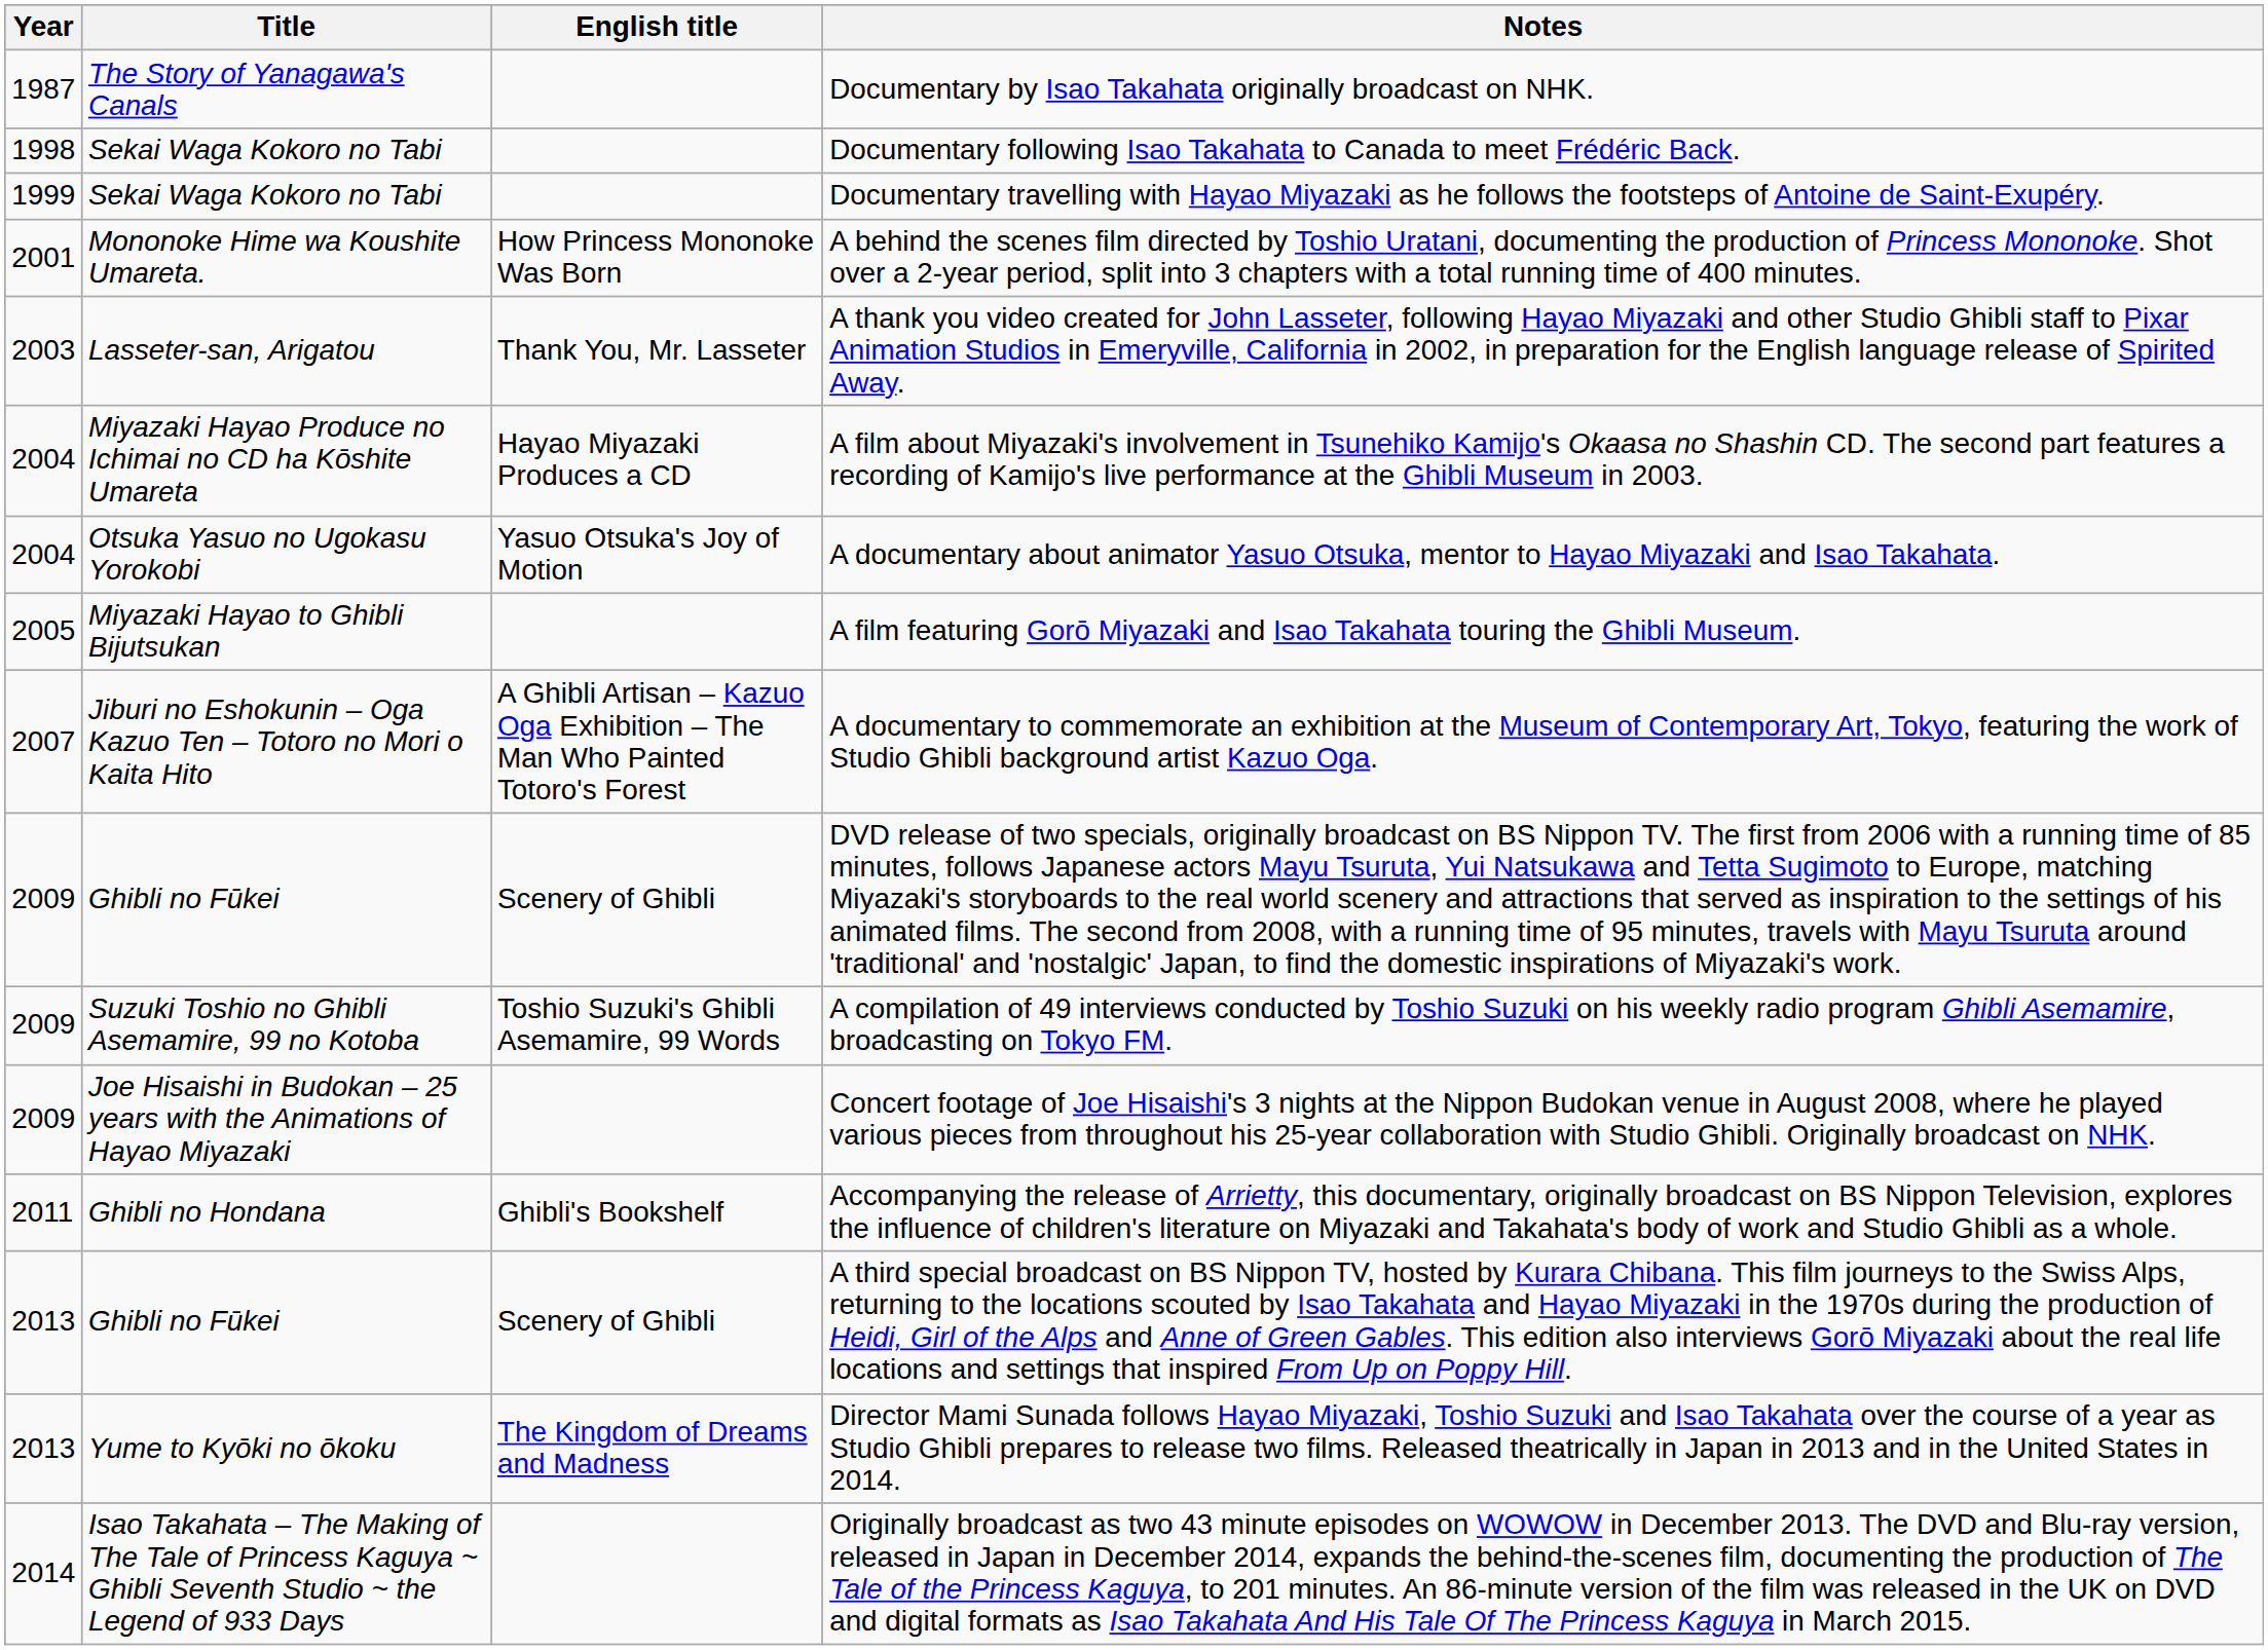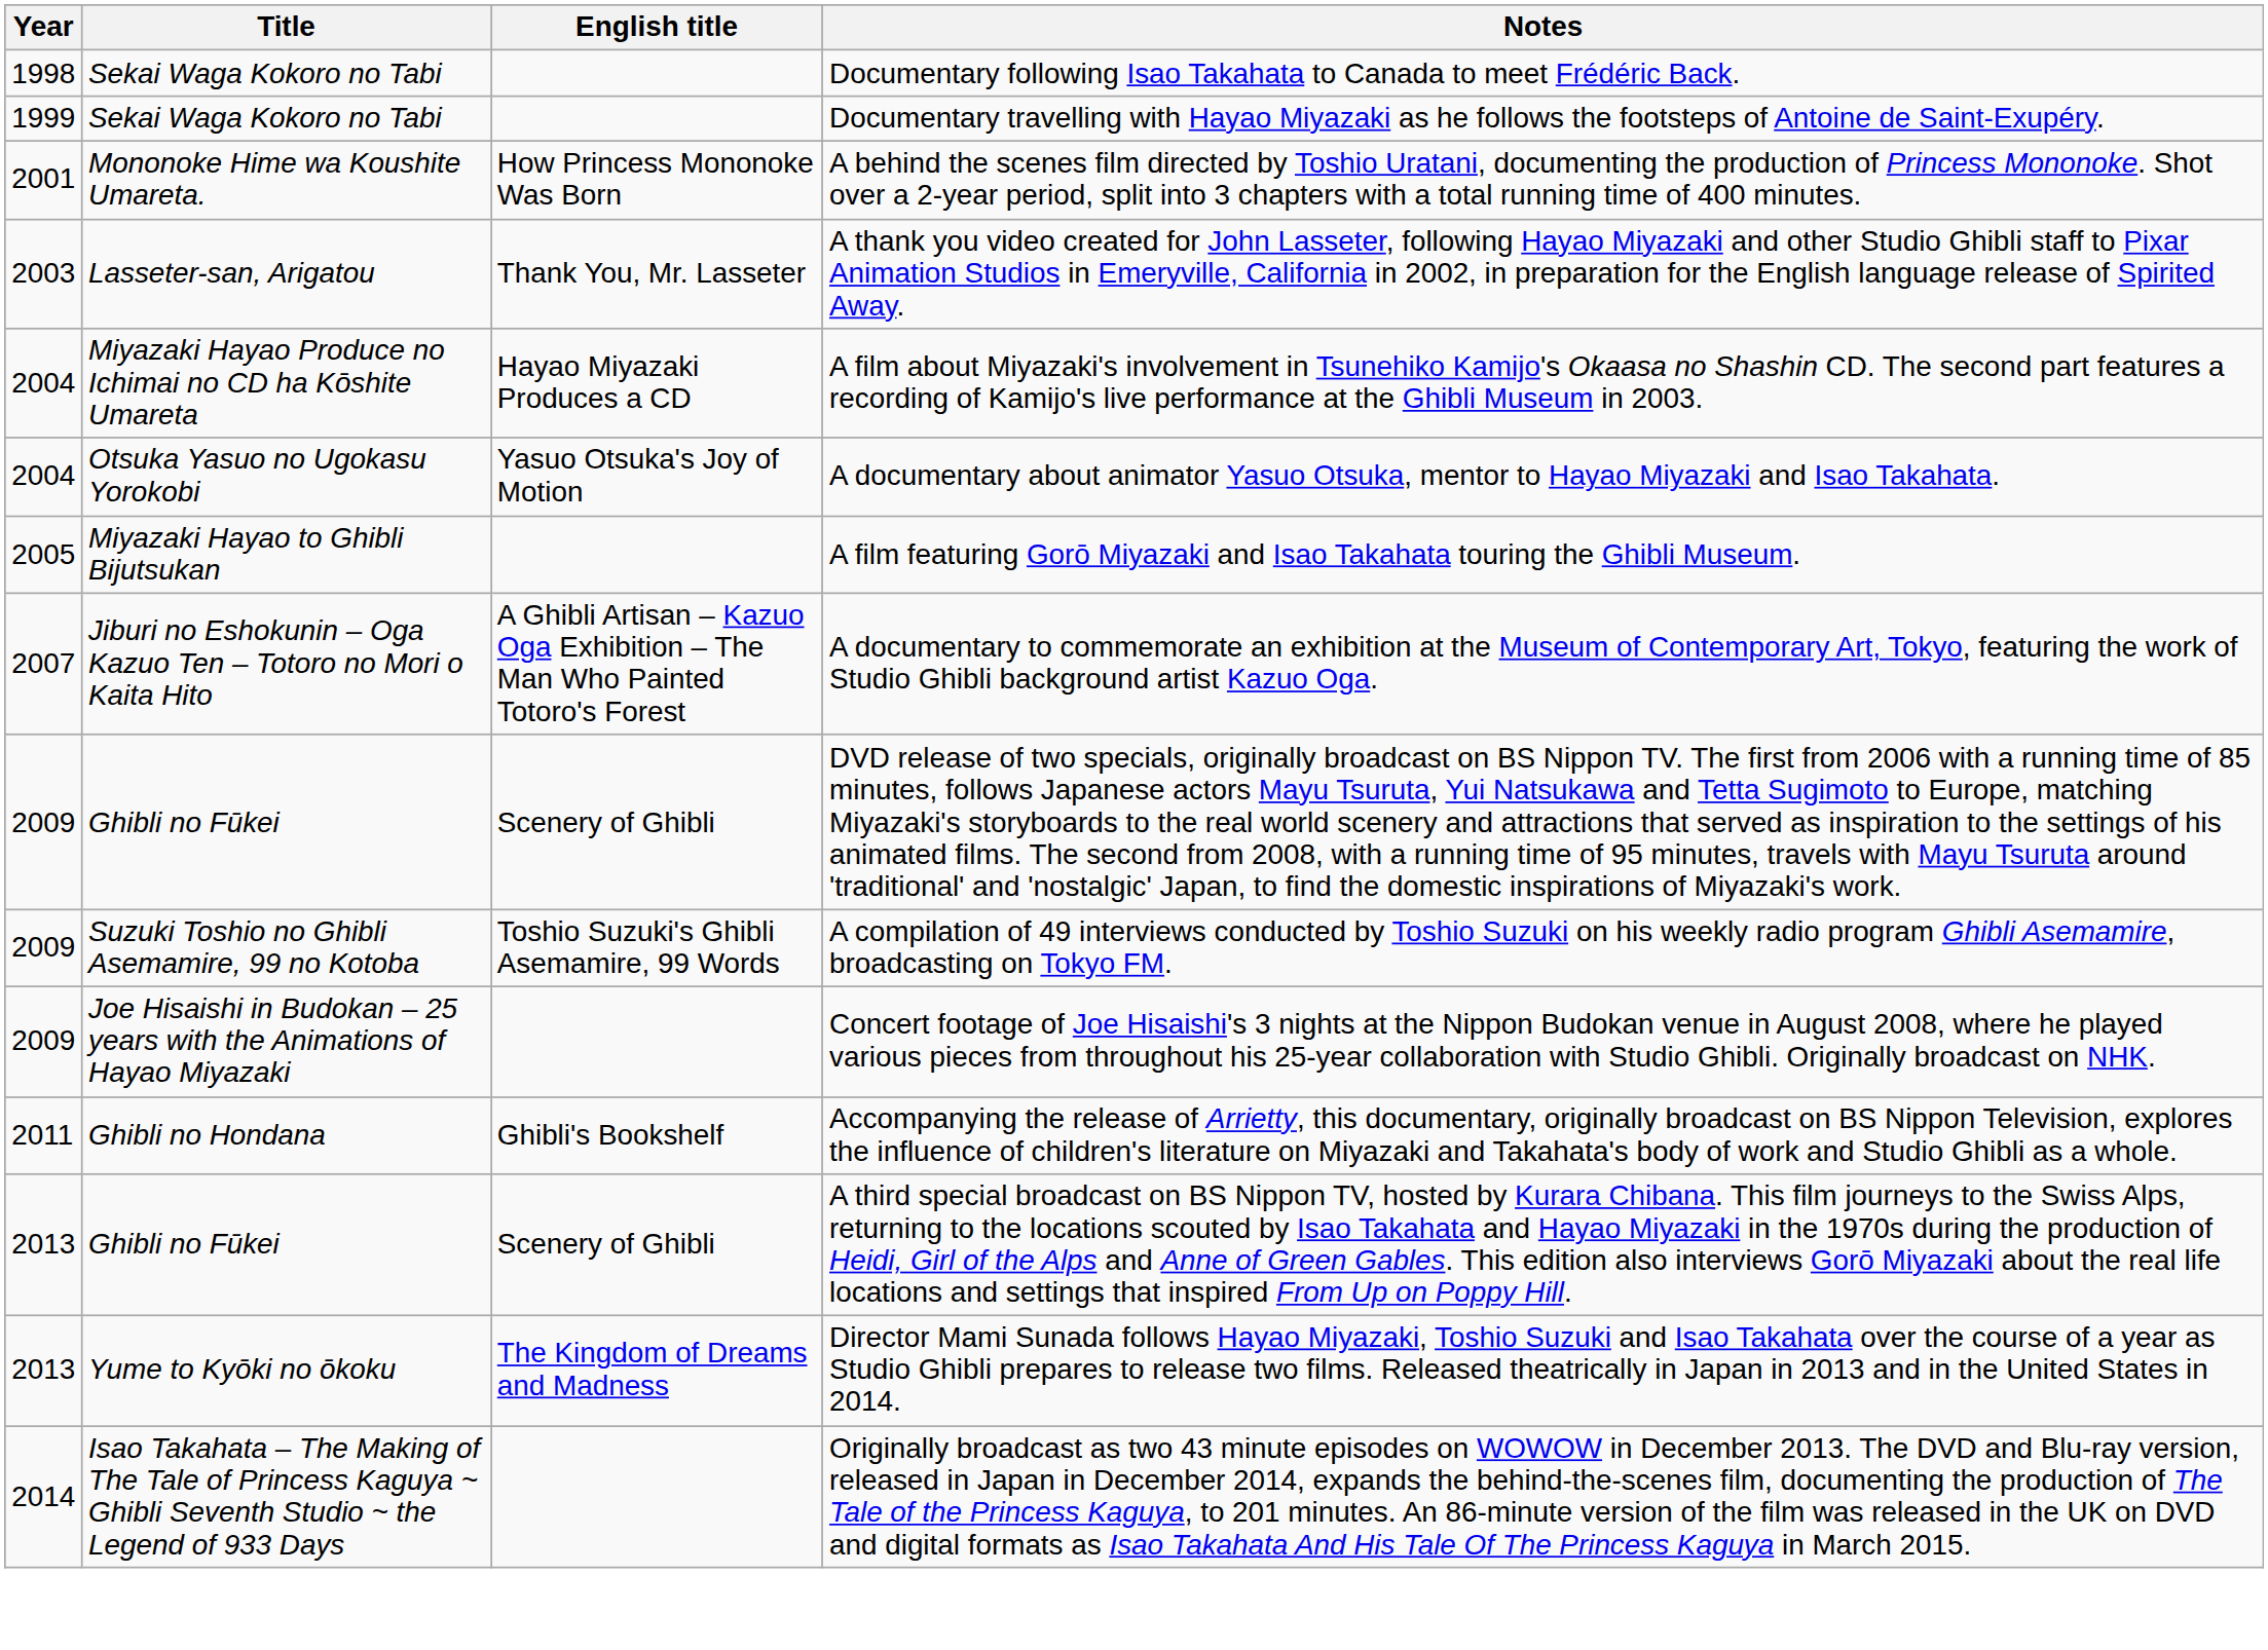 <table class="wikitable sortable"  style="width:100%;">
 <tr>
 <th data-sort-type="number">Year</th>
 <th data-sort-type="text">Title</th>
 <th data-sort-type="text">English title</th>
 <th data-sort-type="text">Notes</th>
-</tr>
-<tr>
-<td>1987</td>
-<td><em><a href='#'>The Story of Yanagawa's Canals</a></em></td>
-<td></td>
-<td>Documentary by <a href='#'>Isao Takahata</a> originally broadcast on NHK.</td>
 </tr>
 <tr>
 <td>1998</td>
 <td><em>Sekai Waga Kokoro no Tabi</em></td>
 <td></td>
 <td>Documentary following <a href='#'>Isao Takahata</a> to Canada to meet <a href='#'>Frédéric Back</a>.</td>
 </tr>
 <tr>
 <td>1999</td>
 <td><em>Sekai Waga Kokoro no Tabi</em></td>
 <td></td>
 <td>Documentary travelling with <a href='#'>Hayao Miyazaki</a> as he follows the footsteps of <a href='#'>Antoine de Saint-Exupéry</a>.</td>
 </tr>
 <tr>
 <td>2001</td>
 <td><em>Mononoke Hime wa Koushite Umareta.</em></td>
 <td>How Princess Mononoke Was Born</td>
 <td>A behind the scenes film directed by <a href='#'>Toshio Uratani</a>, documenting the production of <em><a href='#'>Princess Mononoke</a></em>. Shot over a 2-year period, split into 3 chapters with a total running time of 400 minutes.</td>
 </tr>
 <tr>
 <td>2003</td>
 <td><em>Lasseter-san, Arigatou</em></td>
 <td>Thank You, Mr. Lasseter</td>
 <td>A thank you video created for <a href='#'>John Lasseter</a>, following <a href='#'>Hayao Miyazaki</a> and other Studio Ghibli staff to <a href='#'>Pixar Animation Studios</a> in <a href='#'>Emeryville, California</a> in 2002, in preparation for the English language release of <a href='#'>Spirited Away</a>.</td>
 </tr>
 <tr>
 <td>2004</td>
 <td><em>Miyazaki Hayao Produce no Ichimai no CD ha Kōshite Umareta</em></td>
 <td>Hayao Miyazaki Produces a CD</td>
 <td>A film about Miyazaki's involvement in <a href='#'>Tsunehiko Kamijo</a>'s <em>Okaasa no Shashin</em> CD. The second part features a recording of Kamijo's live performance at the <a href='#'>Ghibli Museum</a> in 2003.</td>
 </tr>
 <tr>
 <td>2004</td>
 <td><em>Otsuka Yasuo no Ugokasu Yorokobi</em></td>
 <td>Yasuo Otsuka's Joy of Motion</td>
 <td>A documentary about animator <a href='#'>Yasuo Otsuka</a>, mentor to <a href='#'>Hayao Miyazaki</a> and <a href='#'>Isao Takahata</a>.</td>
 </tr>
 <tr>
 <td>2005</td>
 <td><em>Miyazaki Hayao to Ghibli Bijutsukan</em></td>
 <td></td>
 <td>A film featuring <a href='#'>Gorō Miyazaki</a> and <a href='#'>Isao Takahata</a> touring the <a href='#'>Ghibli Museum</a>.</td>
 </tr>
 <tr>
 <td>2007</td>
 <td><em>Jiburi no Eshokunin – Oga Kazuo Ten – Totoro no Mori o Kaita Hito</em></td>
 <td>A Ghibli Artisan – <a href='#'>Kazuo Oga</a> Exhibition – The Man Who Painted Totoro's Forest</td>
 <td>A documentary to commemorate an exhibition at the <a href='#'>Museum of Contemporary Art, Tokyo</a>, featuring the work of Studio Ghibli background artist <a href='#'>Kazuo Oga</a>.</td>
 </tr>
 <tr>
 <td>2009</td>
 <td><em>Ghibli no Fūkei</em></td>
 <td>Scenery of Ghibli</td>
 <td>DVD release of two specials, originally broadcast on BS Nippon TV. The first from 2006 with a running time of 85 minutes, follows Japanese actors <a href='#'>Mayu Tsuruta</a>, <a href='#'>Yui Natsukawa</a> and <a href='#'>Tetta Sugimoto</a> to Europe, matching Miyazaki's storyboards to the real world scenery and attractions that served as inspiration to the settings of his animated films. The second from 2008, with a running time of 95 minutes,  travels with <a href='#'>Mayu Tsuruta</a> around 'traditional' and 'nostalgic' Japan, to find the domestic inspirations of Miyazaki's work.</td>
 </tr>
 <tr>
 <td>2009</td>
 <td><em>Suzuki Toshio no Ghibli Asemamire, 99 no Kotoba</em></td>
 <td>Toshio Suzuki's Ghibli Asemamire, 99 Words</td>
 <td>A compilation of 49 interviews conducted by <a href='#'>Toshio Suzuki</a> on his weekly radio program <em><a href='#'>Ghibli Asemamire</a></em>, broadcasting on <a href='#'>Tokyo FM</a>.</td>
 </tr>
 <tr>
 <td>2009</td>
 <td><em>Joe Hisaishi in Budokan – 25 years with the Animations of Hayao Miyazaki</em></td>
 <td></td>
 <td>Concert footage of <a href='#'>Joe Hisaishi</a>'s 3 nights at the Nippon Budokan venue in August 2008, where he played various pieces from throughout his 25-year collaboration with Studio Ghibli. Originally broadcast on <a href='#'>NHK</a>.</td>
 </tr>
 <tr>
 <td>2011</td>
 <td><em>Ghibli no Hondana</em></td>
 <td>Ghibli's Bookshelf</td>
 <td>Accompanying the release of <em><a href='#'>Arrietty</a></em>, this documentary, originally broadcast on BS Nippon Television, explores the influence of children's literature on Miyazaki and Takahata's body of work and Studio Ghibli as a whole.</td>
 </tr>
 <tr>
 <td>2013</td>
 <td><em>Ghibli no Fūkei</em></td>
 <td>Scenery of Ghibli</td>
 <td>A third special broadcast on BS Nippon TV, hosted by <a href='#'>Kurara Chibana</a>. This film journeys to the Swiss Alps, returning to the locations scouted by <a href='#'>Isao Takahata</a> and <a href='#'>Hayao Miyazaki</a> in the 1970s during the production of <em><a href='#'>Heidi, Girl of the Alps</a></em> and <em><a href='#'>Anne of Green Gables</a></em>. This edition also interviews <a href='#'>Gorō Miyazaki</a> about the real life locations and settings that inspired <em><a href='#'>From Up on Poppy Hill</a></em>.</td>
 </tr>
 <tr>
 <td>2013</td>
 <td><em>Yume to Kyōki no ōkoku</em></td>
 <td><a href='#'>The Kingdom of Dreams and Madness</a></td>
 <td>Director Mami Sunada follows <a href='#'>Hayao Miyazaki</a>, <a href='#'>Toshio Suzuki</a> and <a href='#'>Isao Takahata</a> over the course of a year as Studio Ghibli prepares to release two films. Released theatrically in Japan in 2013 and in the United States in 2014.</td>
 </tr>
 <tr>
 <td>2014</td>
 <td><em>Isao Takahata – The Making of The Tale of Princess Kaguya ~ Ghibli Seventh Studio ~ the Legend of 933 Days</em></td>
 <td></td>
 <td>Originally broadcast as two 43 minute episodes on <a href='#'>WOWOW</a> in December 2013. The DVD and Blu-ray version, released in Japan in December 2014, expands the behind-the-scenes film, documenting the production of <em><a href='#'>The Tale of the Princess Kaguya</a></em>, to 201 minutes.  An 86-minute version of the film was released in the UK on DVD and digital formats as <em><a href='#'>Isao Takahata And His Tale Of The Princess Kaguya</a></em> in March 2015.</td>
 </tr>
 </table>
